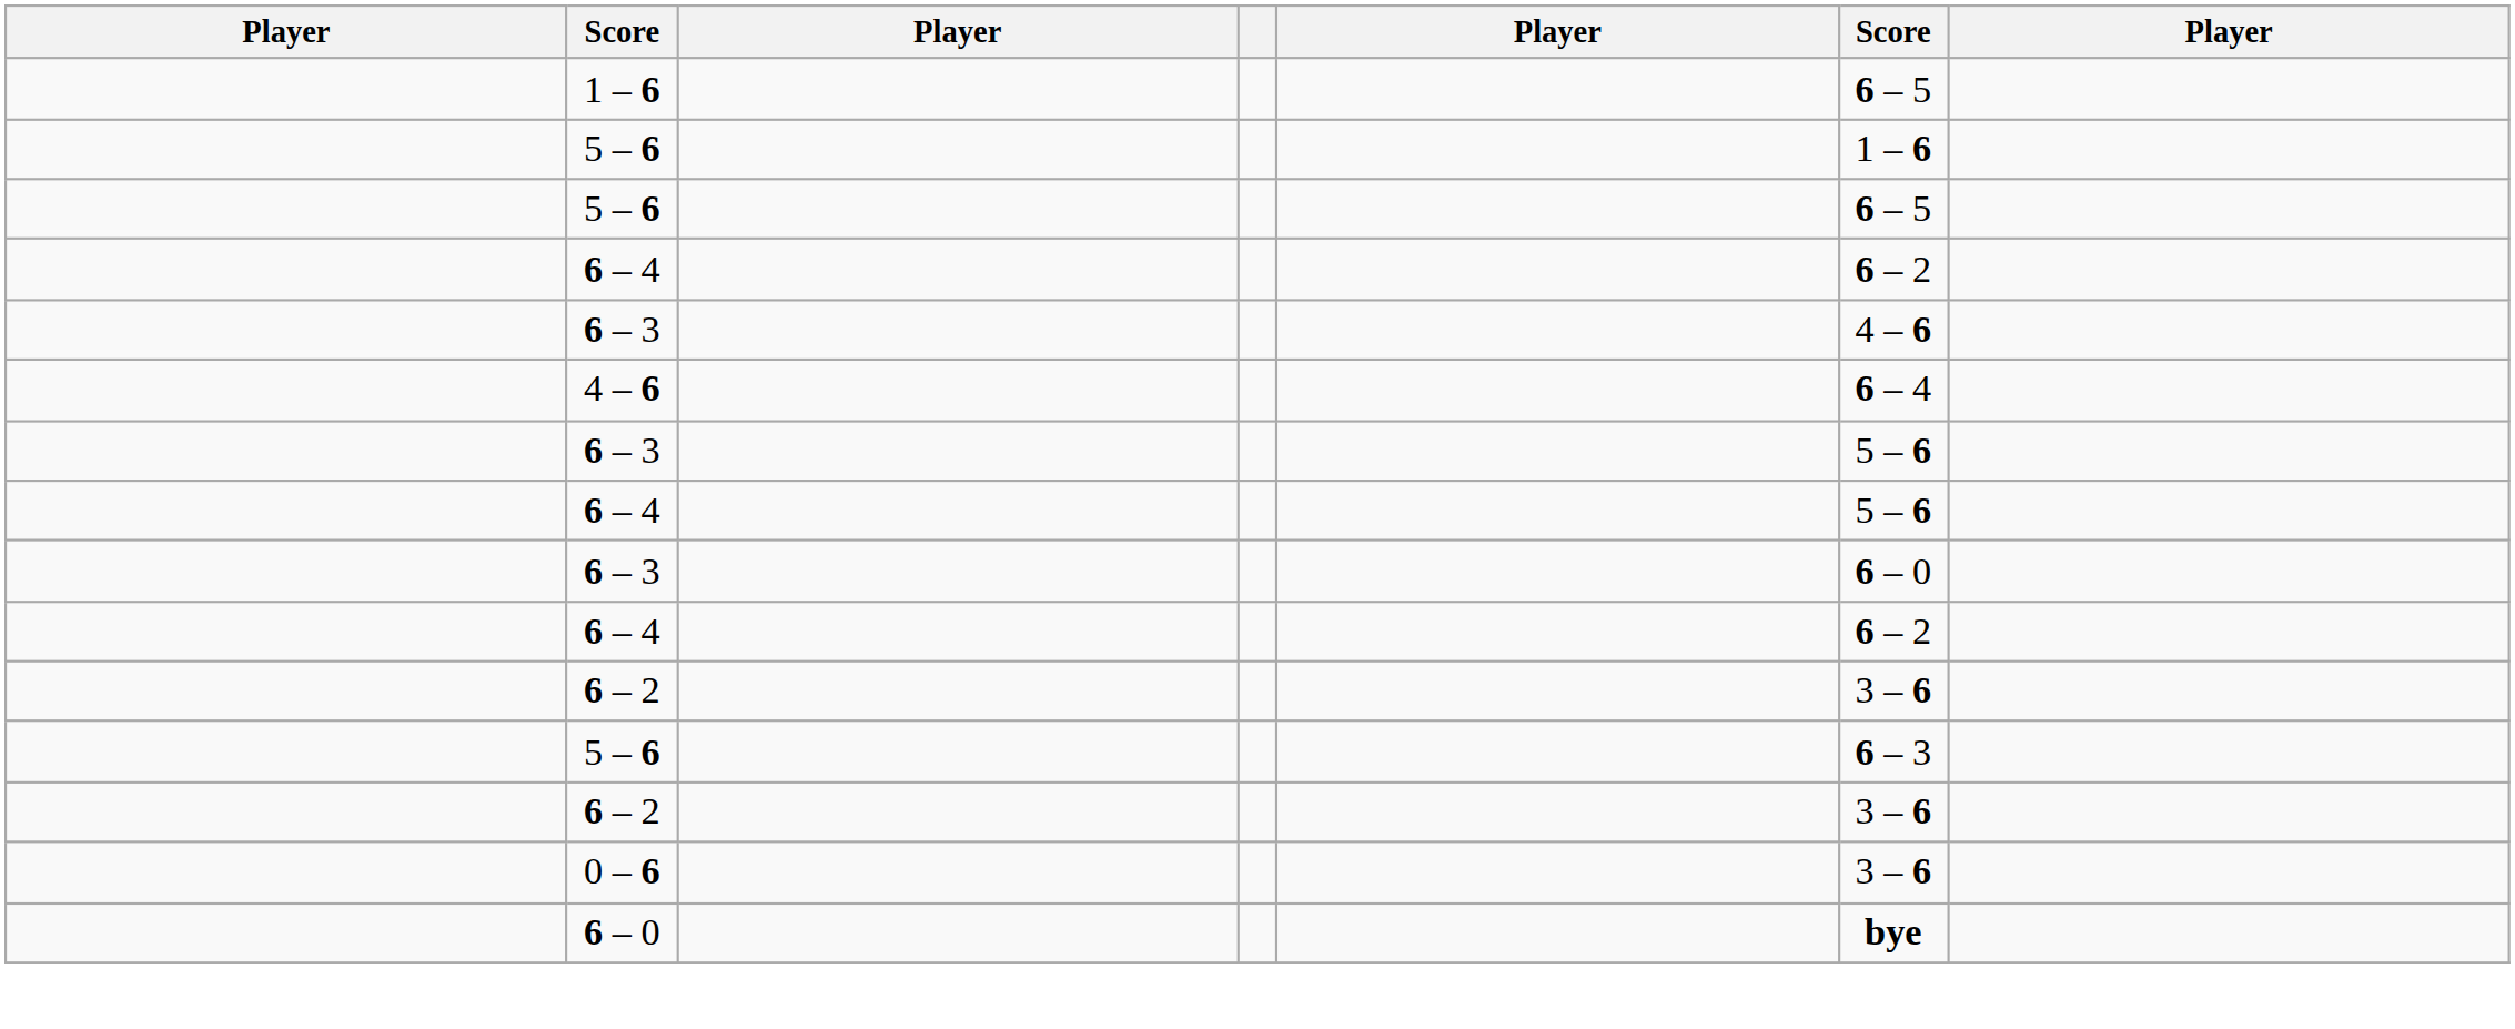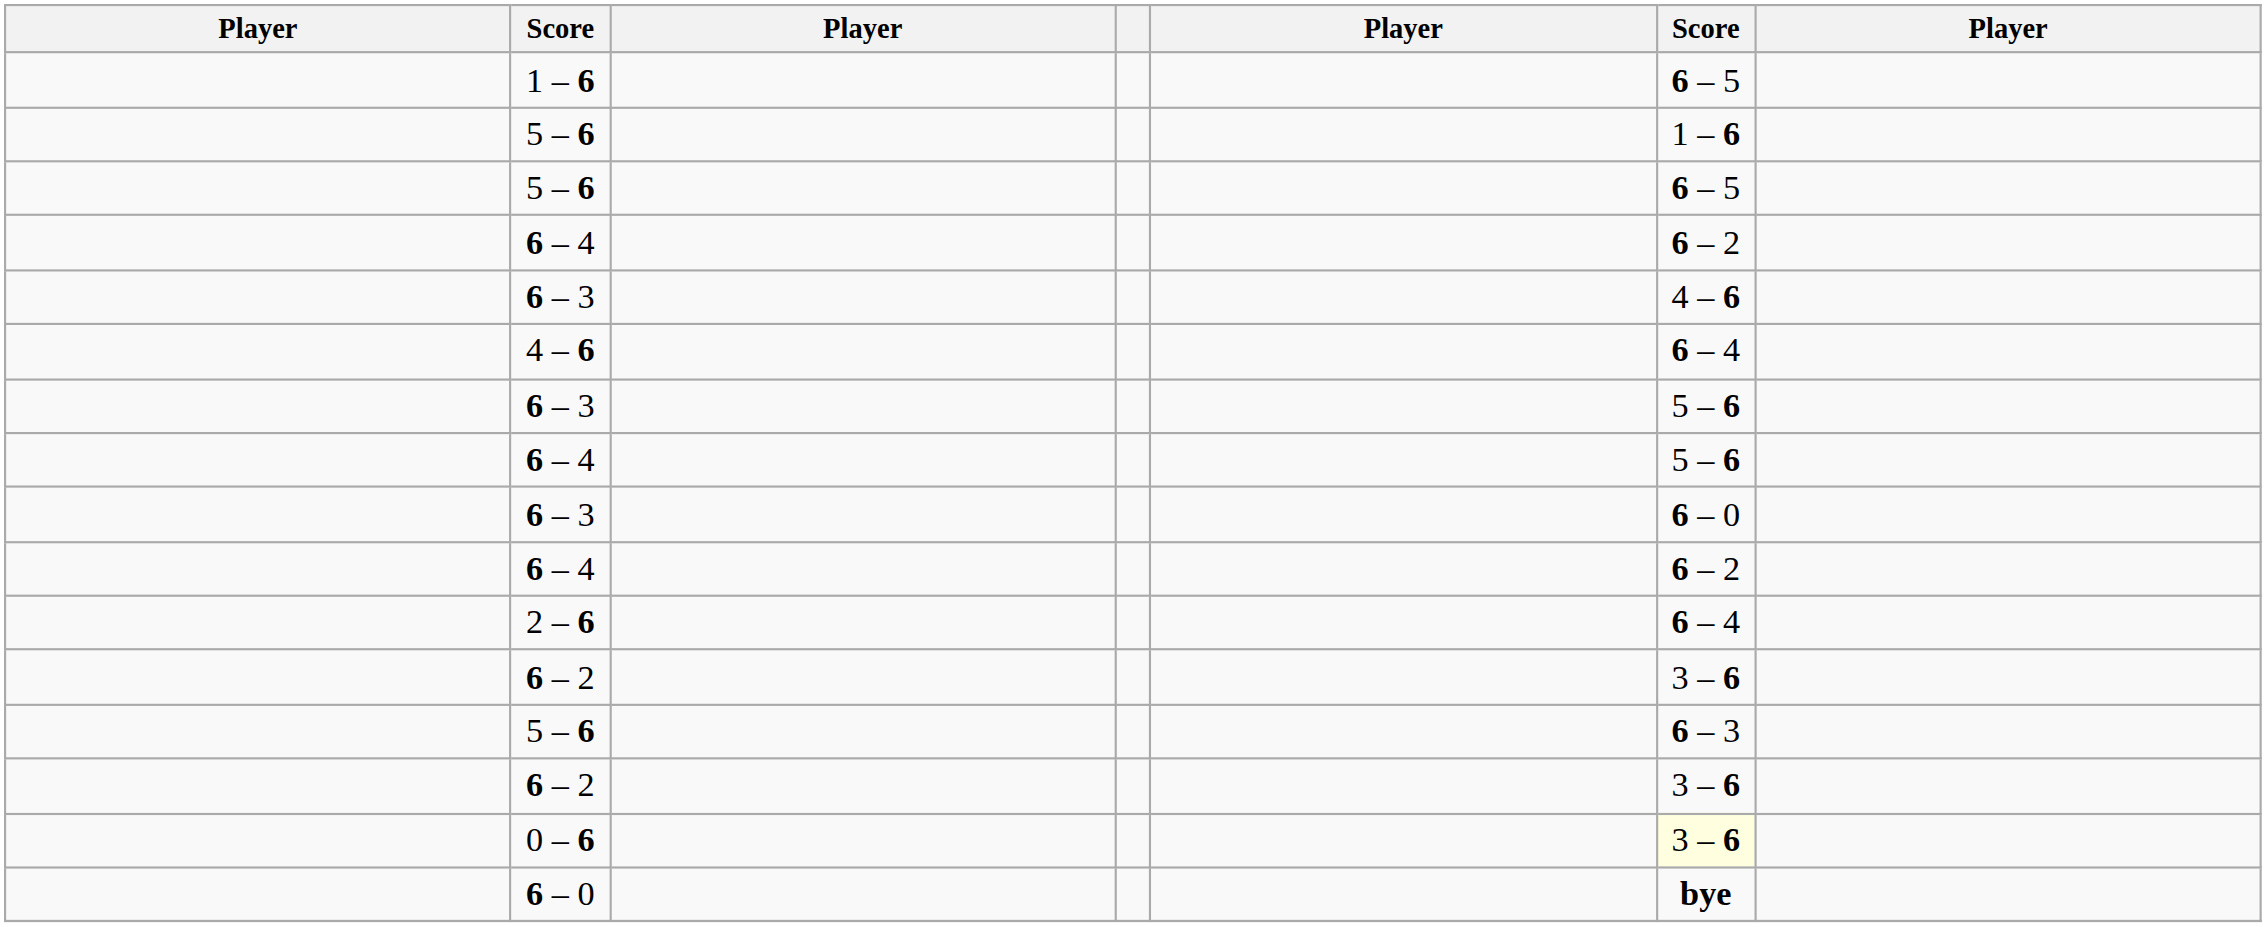 <table class="wikitable">
 <tr style="font-size:10pt;font-weight:bold">
 <th width=230>Player</th>
 <th width=40>Score</th>
 <th width=230>Player</th>
 <th width=10></th>
 <th width=230>Player</th>
 <th width=40>Score</th>
 <th width=230>Player</th>
 </tr>
 <tr>
 <td></td>
 <td align=center>1 – <strong>6</strong></td>
 <td></td>
 <td></td>
 <td></td>
 <td align=center><strong>6</strong> – 5</td>
 <td></td>
 </tr>
 <tr>
 <td></td>
 <td align=center>5 – <strong>6</strong></td>
 <td></td>
 <td></td>
 <td></td>
 <td align=center>1 – <strong>6</strong></td>
 <td></td>
 </tr>
 <tr>
 <td></td>
 <td align=center>5 – <strong>6</strong></td>
 <td></td>
 <td></td>
 <td></td>
 <td align=center><strong>6</strong> – 5</td>
 <td></td>
 </tr>
 <tr>
 <td></td>
 <td align=center><strong>6</strong> – 4</td>
 <td></td>
 <td></td>
 <td></td>
 <td align=center><strong>6</strong> – 2</td>
 <td></td>
 </tr>
 <tr>
 <td></td>
 <td align=center><strong>6</strong> – 3</td>
 <td></td>
 <td></td>
 <td></td>
 <td align=center>4 – <strong>6</strong></td>
 <td></td>
 </tr>
 <tr>
 <td></td>
 <td align=center>4 – <strong>6</strong></td>
 <td></td>
 <td></td>
 <td></td>
 <td align=center><strong>6</strong> – 4</td>
 <td></td>
 </tr>
 <tr>
 <td></td>
 <td align=center><strong>6</strong> – 3</td>
 <td></td>
 <td></td>
 <td></td>
 <td align=center>5 – <strong>6</strong></td>
 <td></td>
 </tr>
 <tr>
 <td></td>
 <td align=center><strong>6</strong> – 4</td>
 <td></td>
 <td></td>
 <td></td>
 <td align=center>5 – <strong>6</strong></td>
 <td></td>
 </tr>
 <tr>
 <td></td>
 <td align=center><strong>6</strong> – 3</td>
 <td></td>
 <td></td>
 <td></td>
 <td align=center><strong>6</strong> – 0</td>
 <td></td>
 </tr>
 <tr>
 <td></td>
 <td align=center><strong>6</strong> – 4</td>
 <td></td>
 <td></td>
 <td></td>
 <td align=center><strong>6</strong> – 2</td>
 <td></td>
 </tr>
 <tr>
 <td></td>
+<td align=center>2 – <strong>6</strong></td>
+<td></td>
+<td></td>
+<td></td>
+<td align=center><strong>6</strong> – 4</td>
+<td></td>
+</tr>
+<tr>
+<td></td>
 <td align=center><strong>6</strong> – 2</td>
 <td></td>
 <td></td>
 <td></td>
 <td align=center>3 – <strong>6</strong></td>
 <td></td>
 </tr>
 <tr>
 <td></td>
 <td align=center>5 – <strong>6</strong></td>
 <td></td>
 <td></td>
 <td></td>
 <td align=center><strong>6</strong> – 3</td>
 <td></td>
 </tr>
 <tr>
 <td></td>
 <td align=center><strong>6</strong> – 2</td>
 <td></td>
 <td></td>
 <td></td>
 <td align=center>3 – <strong>6</strong></td>
 <td></td>
 </tr>
 <tr>
 <td></td>
 <td align=center>0 – <strong>6</strong></td>
 <td></td>
 <td></td>
 <td></td>
-<td align=center>3 – <strong>6</strong></td>
+<td align=center style="background: lightyellow;">3 – <strong>6</strong></td>
 <td></td>
 </tr>
 <tr>
 <td></td>
 <td align=center><strong>6</strong> – 0</td>
 <td></td>
 <td></td>
 <td></td>
 <td align=center><strong>bye</strong></td>
 <td></td>
 </tr>
 <tr>
 </tr>
 </table>
